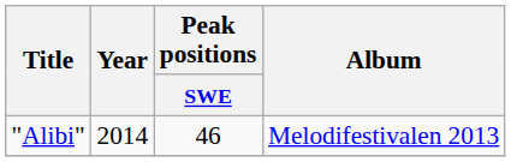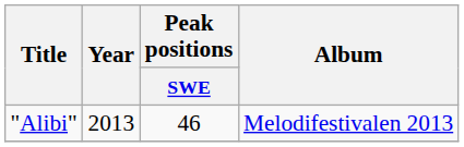 <table class="wikitable">
 <tr>
 <th align="center" rowspan="2">Title</th>
 <th align="center" rowspan="2">Year</th>
 <th align="center" colspan="1">Peak positions</th>
 <th align="center" rowspan="2">Album</th>
 </tr>
 <tr>
 <th width="20"><small><a href='#'>SWE</a><br></small></th>
 </tr>
 <tr>
 <td>"<a href='#'>Alibi</a>"</td>
-<td style="text-align:center;">2014</td>
+<td style="text-align:center;">2013</td>
 <td style="text-align:center;">46</td>
 <td style="text-align:center;"><a href='#'>Melodifestivalen 2013</a></td>
 </tr>
 <tr>
 </tr>
 </table>
